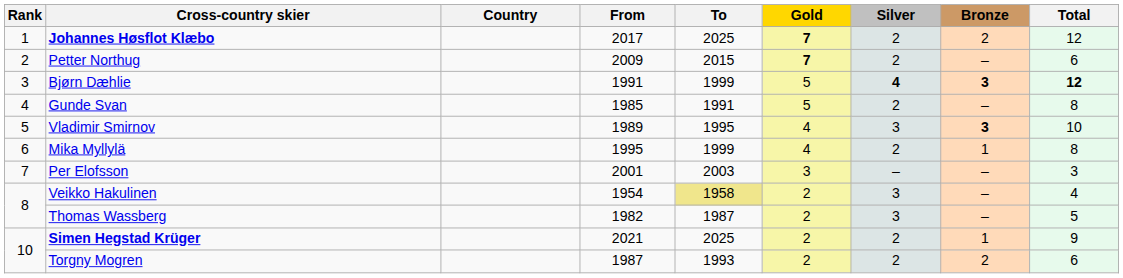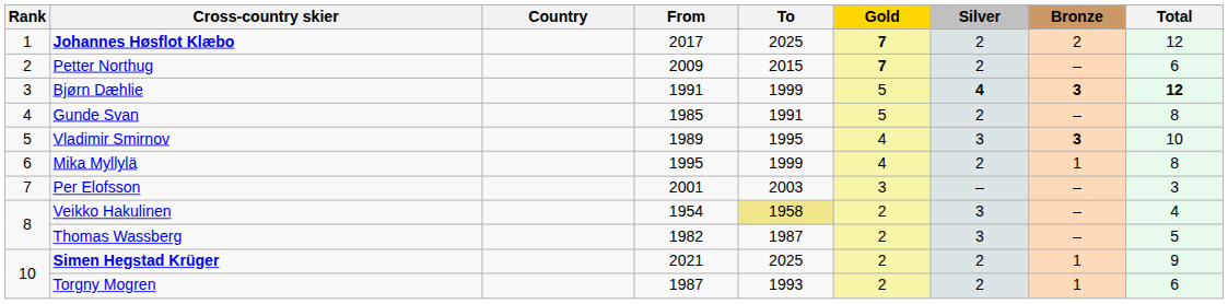 <table class="wikitable plainrowheaders" width=80% style="text-align:center;">
 <tr style="background-color:#EDEDED;">
 <th class="hintergrundfarbe5" style="width:1em">Rank</th>
 <th class="hintergrundfarbe5">Cross-country skier</th>
 <th class="hintergrundfarbe5">Country</th>
 <th class="hintergrundfarbe5">From</th>
 <th class="hintergrundfarbe5">To</th>
 <th style="background:    gold; width:8%">Gold</th>
 <th style="background:  silver; width:8%">Silver</th>
 <th style="background: #CC9966; width:8%">Bronze</th>
 <th class="hintergrundfarbe5" style="width:8%">Total</th>
 </tr>
 <tr>
 <td>1</td>
 <td align="left"><strong><a href='#'>Johannes Høsflot Klæbo</a></strong></td>
 <td align="left"></td>
 <td>2017</td>
 <td>2025</td>
 <td bgcolor="#F7F6A8"><strong>7</strong></td>
 <td bgcolor="#DCE5E5">2</td>
 <td bgcolor="#FFDAB9">2</td>
 <td bgcolor="#E7FAEC">12</td>
 </tr>
 <tr align="center">
 <td>2</td>
 <td align="left"><a href='#'>Petter Northug</a></td>
 <td align="left"></td>
 <td>2009</td>
 <td>2015</td>
 <td bgcolor="#F7F6A8"><strong>7</strong></td>
 <td bgcolor="#DCE5E5">2</td>
 <td bgcolor="#FFDAB9">–</td>
 <td bgcolor="#E7FAEC">6</td>
 </tr>
 <tr align="center">
 <td>3</td>
 <td align="left"><a href='#'>Bjørn Dæhlie</a></td>
 <td align="left"></td>
 <td>1991</td>
 <td>1999</td>
 <td bgcolor="#F7F6A8">5</td>
 <td bgcolor="#DCE5E5"><strong>4</strong></td>
 <td bgcolor="#FFDAB9"><strong>3</strong></td>
 <td bgcolor="#E7FAEC"><strong>12</strong></td>
 </tr>
 <tr align="center">
 <td>4</td>
 <td align="left"><a href='#'>Gunde Svan</a></td>
 <td align="left"></td>
 <td>1985</td>
 <td>1991</td>
 <td bgcolor="#F7F6A8">5</td>
 <td bgcolor="#DCE5E5">2</td>
 <td bgcolor="#FFDAB9">–</td>
 <td bgcolor="#E7FAEC">8</td>
 </tr>
 <tr align="center">
 <td>5</td>
 <td align="left"><a href='#'>Vladimir Smirnov</a></td>
 <td align="left"><br></td>
 <td>1989</td>
 <td>1995</td>
 <td bgcolor="#F7F6A8">4</td>
 <td bgcolor="#DCE5E5">3</td>
 <td bgcolor="#FFDAB9"><strong>3</strong></td>
 <td bgcolor="#E7FAEC">10</td>
 </tr>
 <tr align="center">
 <td>6</td>
 <td align="left"><a href='#'>Mika Myllylä</a></td>
 <td align="left"></td>
 <td>1995</td>
 <td>1999</td>
 <td bgcolor="#F7F6A8">4</td>
 <td bgcolor="#DCE5E5">2</td>
 <td bgcolor="#FFDAB9">1</td>
 <td bgcolor="#E7FAEC">8</td>
 </tr>
 <tr align="center">
 <td>7</td>
 <td align="left"><a href='#'>Per Elofsson</a></td>
 <td align="left"></td>
 <td>2001</td>
 <td>2003</td>
 <td bgcolor="#F7F6A8">3</td>
 <td bgcolor="#DCE5E5">–</td>
 <td bgcolor="#FFDAB9">–</td>
 <td bgcolor="#E7FAEC">3</td>
 </tr>
 <tr align="center">
 <td rowspan="2">8</td>
 <td align="left"><a href='#'>Veikko Hakulinen</a></td>
 <td align="left"></td>
 <td>1954</td>
 <td style="background: khaki;">1958</td>
 <td bgcolor="#F7F6A8">2</td>
 <td bgcolor="#DCE5E5">3</td>
 <td bgcolor="#FFDAB9">–</td>
 <td bgcolor="#E7FAEC">4</td>
 </tr>
 <tr align="center">
 <td align="left"><a href='#'>Thomas Wassberg</a></td>
 <td align="left"></td>
 <td>1982</td>
 <td>1987</td>
 <td bgcolor="#F7F6A8">2</td>
 <td bgcolor="#DCE5E5">3</td>
 <td bgcolor="#FFDAB9">–</td>
 <td bgcolor="#E7FAEC">5</td>
 </tr>
 <tr align="center">
 <td rowspan="2">10</td>
 <td align="left"><strong><a href='#'>Simen Hegstad Krüger</a></strong></td>
 <td align="left"></td>
 <td>2021</td>
 <td>2025</td>
 <td bgcolor="#F7F6A8">2</td>
 <td bgcolor="#DCE5E5">2</td>
 <td bgcolor="#FFDAB9">1</td>
 <td bgcolor="#E7FAEC">9</td>
 </tr>
 <tr align="center">
 <td align="left"><a href='#'>Torgny Mogren</a></td>
 <td align="left"></td>
 <td>1987</td>
 <td>1993</td>
 <td bgcolor="#F7F6A8">2</td>
 <td bgcolor="#DCE5E5">2</td>
-<td bgcolor="#FFDAB9">2</td>
+<td bgcolor="#FFDAB9">1</td>
 <td bgcolor="#E7FAEC">6</td>
 </tr>
 </table>
